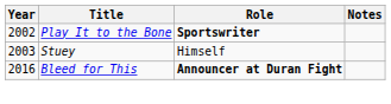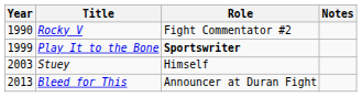 <table class="wikitable">
 <tr>
 <th>Year</th>
 <th>Title</th>
 <th>Role</th>
 <th>Notes</th>
 </tr>
 <tr>
-<td>2002</td>
+<td>1990</td>
+<td><em><a href='#'>Rocky V</a></em></td>
+<td>Fight Commentator #2</td>
+<td></td>
+</tr>
+<tr>
+<td>1999</td>
 <td><em><a href='#'>Play It to the Bone</a></em></td>
 <td><strong>Sportswriter</strong></td>
 <td></td>
 </tr>
 <tr>
 <td>2003</td>
 <td><em>Stuey</em></td>
 <td>Himself</td>
 <td></td>
 </tr>
 <tr>
-<td>2016</td>
+<td>2013</td>
 <td><em><a href='#'>Bleed for This</a></em></td>
-<td><strong>Announcer at Duran Fight</strong></td>
+<td>Announcer at Duran Fight</td>
 <td></td>
 </tr>
 </table>
